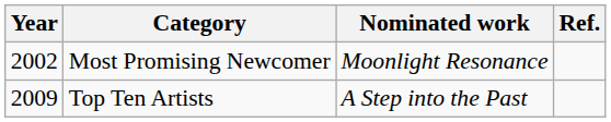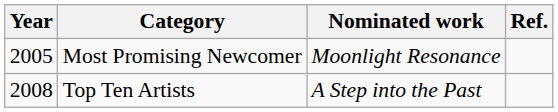 <table class="wikitable">
 <tr>
 <th>Year</th>
 <th>Category</th>
 <th>Nominated work</th>
 <th>Ref.</th>
 </tr>
 <tr>
-<td>2002</td>
+<td>2005</td>
 <td>Most Promising Newcomer</td>
 <td><em>Moonlight Resonance</em></td>
 <td></td>
 </tr>
 <tr>
-<td>2009</td>
+<td>2008</td>
 <td>Top Ten Artists</td>
 <td><em>A Step into the Past</em></td>
 <td></td>
 </tr>
 </table>
